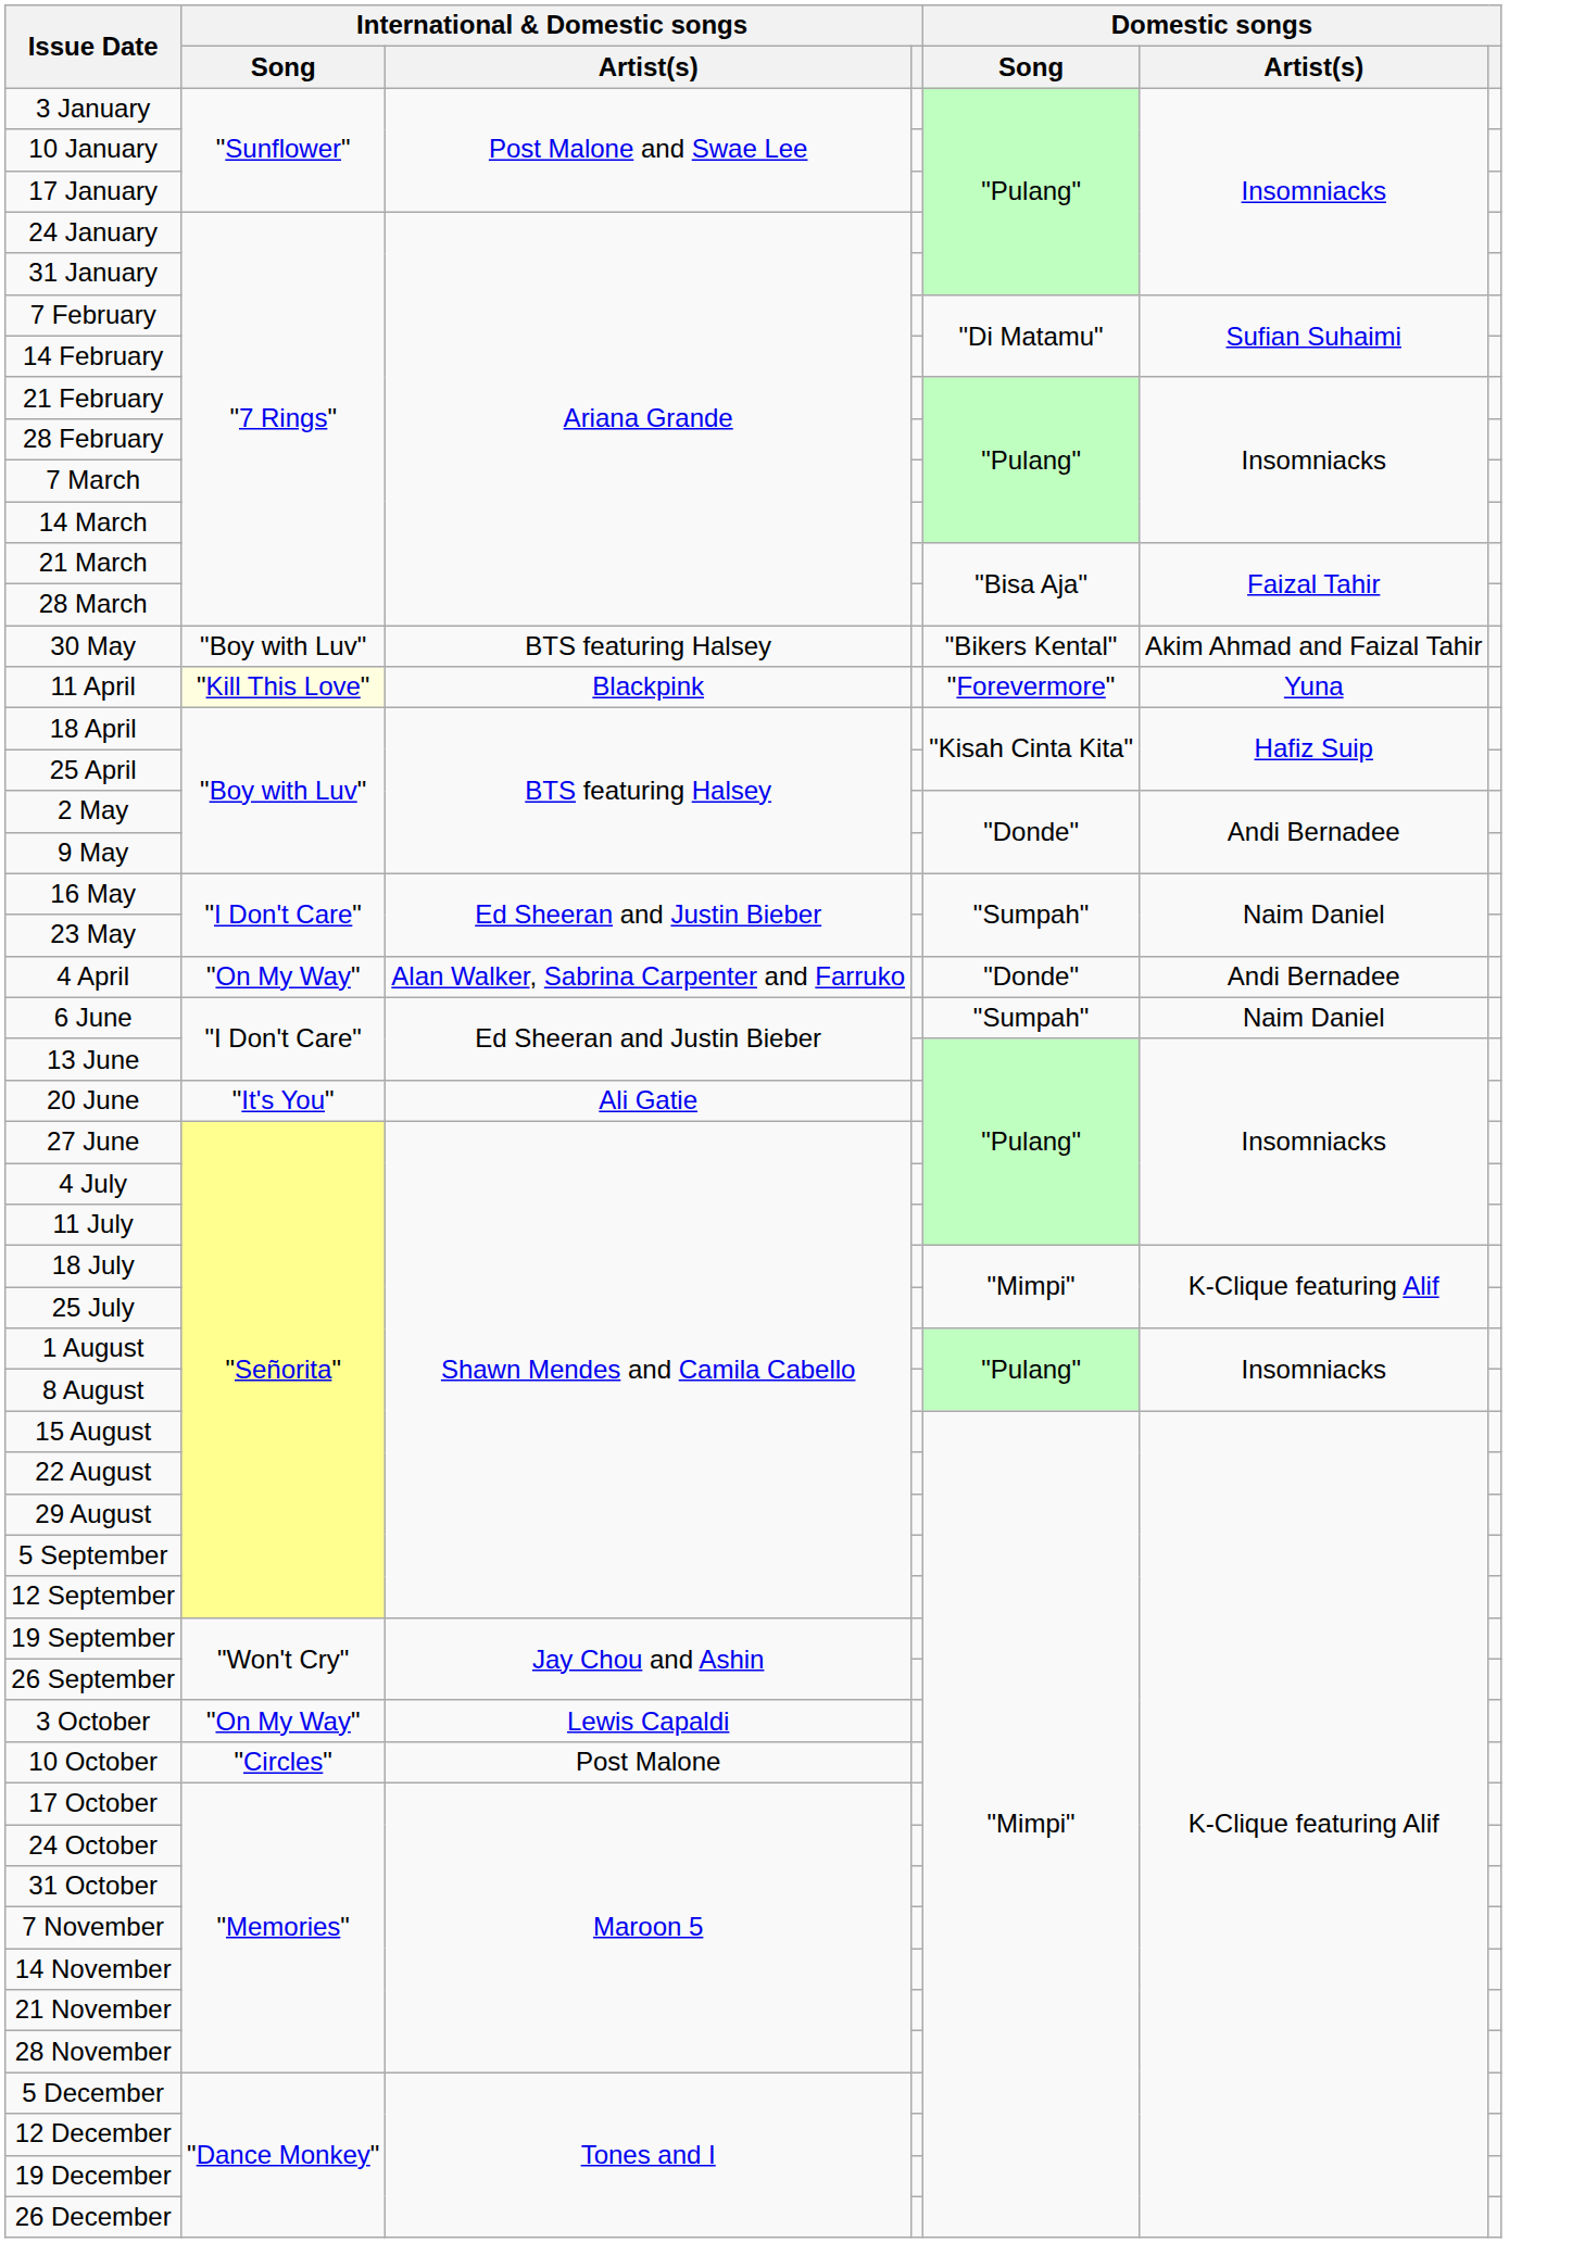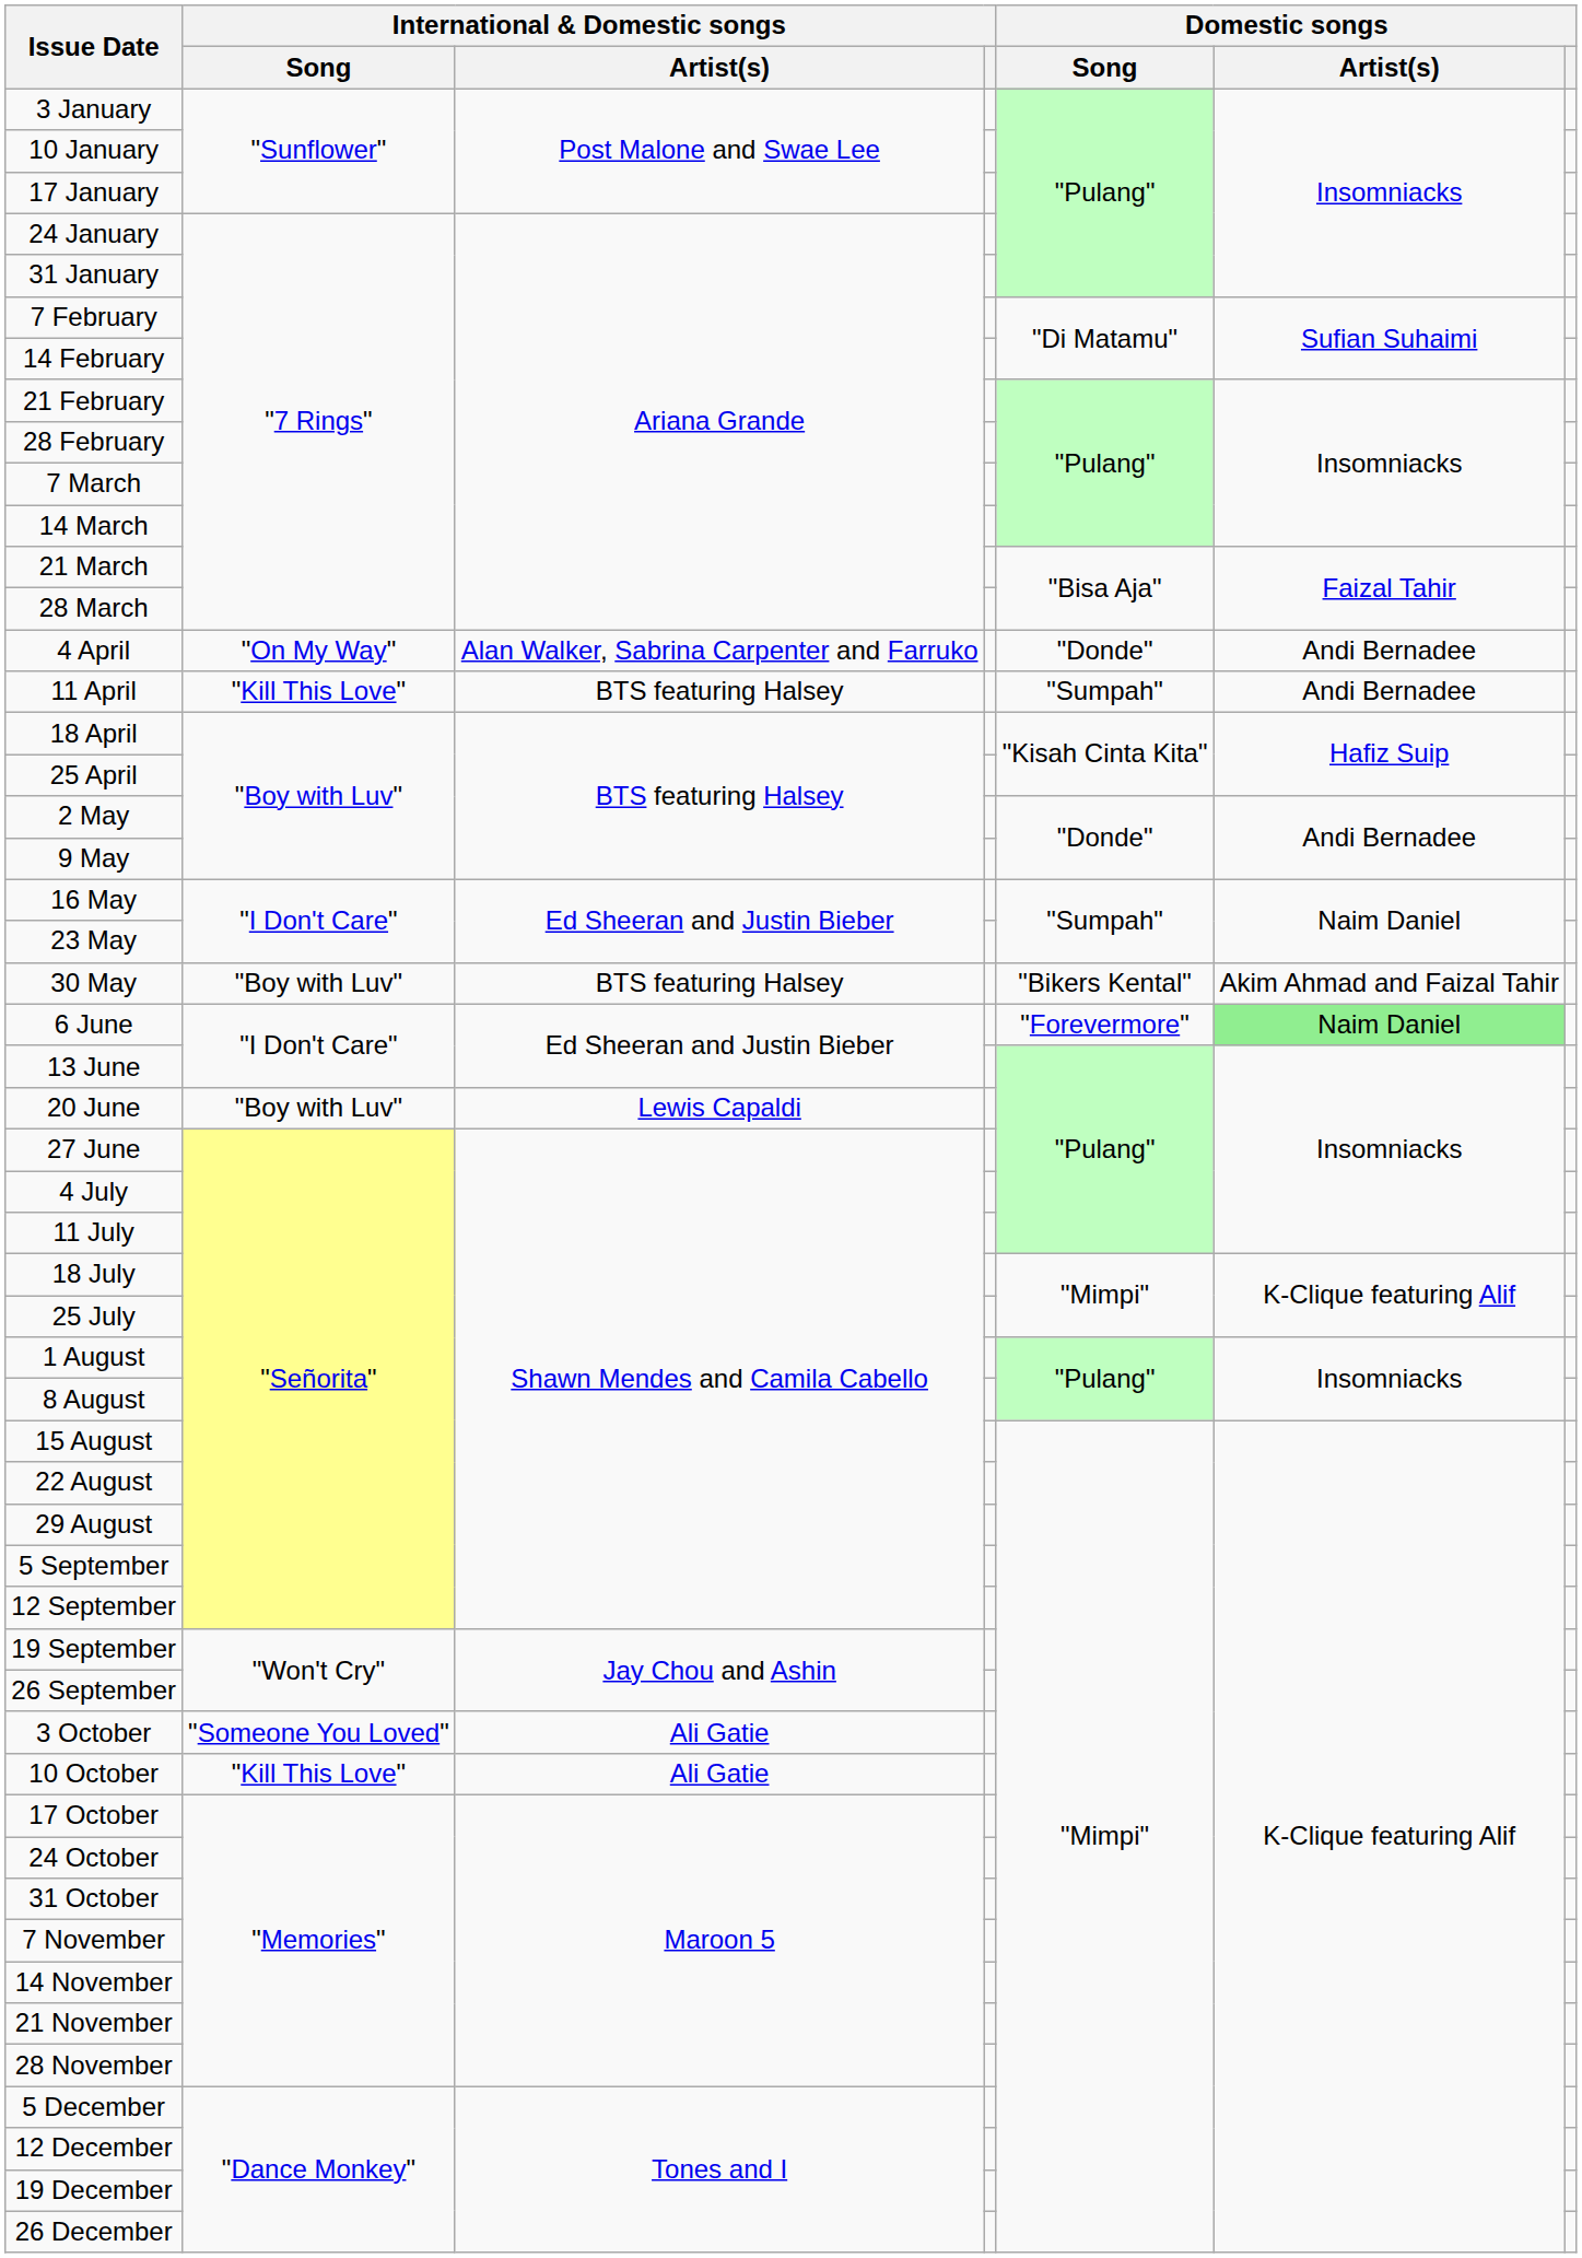 <table class="wikitable" style="text-align: center;">
 <tr>
 <th style="text-align: center;" rowspan=2>Issue Date</th>
 <th style="text-align: center;" colspan=3>International & Domestic songs</th>
 <th style="text-align: center;" colspan=3>Domestic songs</th>
 </tr>
 <tr>
 <th>Song</th>
 <th>Artist(s)</th>
 <th></th>
 <th>Song</th>
 <th>Artist(s)</th>
 <th></th>
 </tr>
 <tr>
 <td>3 January</td>
 <td rowspan=3>"<a href='#'>Sunflower</a>"</td>
 <td rowspan=3><a href='#'>Post Malone</a> and <a href='#'>Swae Lee</a></td>
 <td></td>
 <td bgcolor=#BFFFC0 rowspan=5>"Pulang"</td>
 <td rowspan=5><a href='#'>Insomniacks</a></td>
 <td></td>
 </tr>
 <tr>
 <td>10 January</td>
 <td></td>
 <td></td>
 </tr>
 <tr>
 <td>17 January</td>
 <td></td>
 <td></td>
 </tr>
 <tr>
 <td>24 January</td>
 <td rowspan=10>"<a href='#'>7 Rings</a>"</td>
 <td rowspan=10><a href='#'>Ariana Grande</a></td>
 <td></td>
 <td></td>
 </tr>
 <tr>
 <td>31 January</td>
 <td></td>
 <td></td>
 </tr>
 <tr>
 <td>7 February</td>
 <td></td>
 <td rowspan=2>"Di Matamu"</td>
 <td rowspan=2><a href='#'>Sufian Suhaimi</a></td>
 <td></td>
 </tr>
 <tr>
 <td>14 February</td>
 <td></td>
 <td></td>
 </tr>
 <tr>
 <td>21 February</td>
 <td></td>
 <td bgcolor=#BFFFC0 rowspan=4>"Pulang"</td>
 <td rowspan=4>Insomniacks</td>
 <td></td>
 </tr>
 <tr>
 <td>28 February</td>
 <td></td>
 <td></td>
 </tr>
 <tr>
 <td>7 March</td>
 <td></td>
 <td></td>
 </tr>
 <tr>
 <td>14 March</td>
 <td></td>
 <td></td>
 </tr>
 <tr>
 <td>21 March</td>
 <td></td>
 <td rowspan=2>"Bisa Aja"</td>
 <td rowspan=2><a href='#'>Faizal Tahir</a></td>
 <td></td>
 </tr>
 <tr>
 <td>28 March</td>
 <td></td>
 <td></td>
 </tr>
 <tr>
-<td>30 May</td>
-<td>"Boy with Luv"</td>
-<td>BTS featuring Halsey</td>
+<td>4 April</td>
+<td>"<a href='#'>On My Way</a>"</td>
+<td><a href='#'>Alan Walker</a>, <a href='#'>Sabrina Carpenter</a> and <a href='#'>Farruko</a></td>
 <td></td>
-<td>"Bikers Kental"</td>
-<td>Akim Ahmad and Faizal Tahir</td>
+<td>"Donde"</td>
+<td>Andi Bernadee</td>
 <td></td>
 </tr>
 <tr>
 <td>11 April</td>
-<td style="background: lightyellow;">"<a href='#'>Kill This Love</a>"</td>
-<td><a href='#'>Blackpink</a></td>
+<td>"<a href='#'>Kill This Love</a>"</td>
+<td>BTS featuring Halsey</td>
 <td></td>
-<td>"<a href='#'>Forevermore</a>"</td>
-<td><a href='#'>Yuna</a></td>
+<td>"Sumpah"</td>
+<td>Andi Bernadee</td>
 <td></td>
 </tr>
 <tr>
 <td>18 April</td>
 <td rowspan=4>"<a href='#'>Boy with Luv</a>"</td>
 <td rowspan=4><a href='#'>BTS</a> featuring <a href='#'>Halsey</a></td>
 <td></td>
 <td rowspan=2>"Kisah Cinta Kita"</td>
 <td rowspan=2><a href='#'>Hafiz Suip</a></td>
 <td></td>
 </tr>
 <tr>
 <td>25 April</td>
 <td></td>
 <td></td>
 </tr>
 <tr>
 <td>2 May</td>
 <td></td>
 <td rowspan=2>"Donde"</td>
 <td rowspan=2>Andi Bernadee</td>
 <td></td>
 </tr>
 <tr>
 <td>9 May</td>
 <td></td>
 <td></td>
 </tr>
 <tr>
 <td>16 May</td>
 <td rowspan=2>"<a href='#'>I Don't Care</a>"</td>
 <td rowspan=2><a href='#'>Ed Sheeran</a> and <a href='#'>Justin Bieber</a></td>
 <td></td>
 <td rowspan=2>"Sumpah"</td>
 <td rowspan=2>Naim Daniel</td>
 <td></td>
 </tr>
 <tr>
 <td>23 May</td>
 <td></td>
 <td></td>
 </tr>
 <tr>
-<td>4 April</td>
-<td>"<a href='#'>On My Way</a>"</td>
-<td><a href='#'>Alan Walker</a>, <a href='#'>Sabrina Carpenter</a> and <a href='#'>Farruko</a></td>
+<td>30 May</td>
+<td>"Boy with Luv"</td>
+<td>BTS featuring Halsey</td>
 <td></td>
-<td>"Donde"</td>
-<td>Andi Bernadee</td>
+<td>"Bikers Kental"</td>
+<td>Akim Ahmad and Faizal Tahir</td>
 <td></td>
 </tr>
 <tr>
 <td>6 June</td>
 <td rowspan=2>"I Don't Care"</td>
 <td rowspan=2>Ed Sheeran and Justin Bieber</td>
 <td></td>
-<td>"Sumpah"</td>
-<td>Naim Daniel</td>
+<td>"<a href='#'>Forevermore</a>"</td>
+<td style="background: lightgreen;">Naim Daniel</td>
 <td></td>
 </tr>
 <tr>
 <td>13 June</td>
 <td></td>
 <td bgcolor=#BFFFC0 rowspan=5>"Pulang"</td>
 <td rowspan=5>Insomniacks</td>
 <td></td>
 </tr>
 <tr>
 <td>20 June</td>
-<td>"<a href='#'>It's You</a>"</td>
-<td><a href='#'>Ali Gatie</a></td>
+<td>"Boy with Luv"</td>
+<td><a href='#'>Lewis Capaldi</a></td>
 <td></td>
 <td></td>
 </tr>
 <tr>
 <td>27 June</td>
 <td bgcolor=#FFFF90 rowspan=12>"<a href='#'>Señorita</a>"</td>
 <td rowspan=12><a href='#'>Shawn Mendes</a> and <a href='#'>Camila Cabello</a></td>
 <td></td>
 <td></td>
 </tr>
 <tr>
 <td>4 July</td>
 <td></td>
 <td></td>
 </tr>
 <tr>
 <td>11 July</td>
 <td></td>
 <td></td>
 </tr>
 <tr>
 <td>18 July</td>
 <td></td>
 <td rowspan=2>"Mimpi"</td>
 <td rowspan=2>K-Clique featuring <a href='#'>Alif</a></td>
 <td></td>
 </tr>
 <tr>
 <td>25 July</td>
 <td></td>
 <td></td>
 </tr>
 <tr>
 <td>1 August</td>
 <td></td>
 <td bgcolor=#BFFFC0 rowspan=2>"Pulang"</td>
 <td rowspan=2>Insomniacks</td>
 <td></td>
 </tr>
 <tr>
 <td>8 August</td>
 <td></td>
 <td></td>
 </tr>
 <tr>
 <td>15 August</td>
 <td></td>
 <td rowspan=20>"Mimpi"</td>
 <td rowspan=20>K-Clique featuring Alif</td>
 <td></td>
 </tr>
 <tr>
 <td>22 August</td>
 <td></td>
 <td></td>
 </tr>
 <tr>
 <td>29 August</td>
 <td></td>
 <td></td>
 </tr>
 <tr>
 <td>5 September</td>
 <td></td>
 <td></td>
 </tr>
 <tr>
 <td>12 September</td>
 <td></td>
 <td></td>
 </tr>
 <tr>
 <td>19 September</td>
 <td rowspan=2>"Won't Cry"</td>
 <td rowspan=2><a href='#'>Jay Chou</a> and <a href='#'>Ashin</a></td>
 <td></td>
 <td></td>
 </tr>
 <tr>
 <td>26 September</td>
 <td></td>
 <td></td>
 </tr>
 <tr>
 <td>3 October</td>
-<td>"<a href='#'>On My Way</a>"</td>
-<td><a href='#'>Lewis Capaldi</a></td>
+<td>"<a href='#'>Someone You Loved</a>"</td>
+<td><a href='#'>Ali Gatie</a></td>
 <td></td>
 <td></td>
 </tr>
 <tr>
 <td>10 October</td>
-<td>"<a href='#'>Circles</a>"</td>
-<td>Post Malone</td>
+<td>"<a href='#'>Kill This Love</a>"</td>
+<td><a href='#'>Ali Gatie</a></td>
 <td></td>
 <td></td>
 </tr>
 <tr>
 <td>17 October</td>
 <td rowspan=7>"<a href='#'>Memories</a>"</td>
 <td rowspan=7><a href='#'>Maroon 5</a></td>
 <td></td>
 <td></td>
 </tr>
 <tr>
 <td>24 October</td>
 <td></td>
 <td></td>
 </tr>
 <tr>
 <td>31 October</td>
 <td></td>
 <td></td>
 </tr>
 <tr>
 <td>7 November</td>
 <td></td>
 <td></td>
 </tr>
 <tr>
 <td>14 November</td>
 <td></td>
 <td></td>
 </tr>
 <tr>
 <td>21 November</td>
 <td></td>
 <td></td>
 </tr>
 <tr>
 <td>28 November</td>
 <td></td>
 <td></td>
 </tr>
 <tr>
 <td>5 December</td>
 <td rowspan=4>"<a href='#'>Dance Monkey</a>"</td>
 <td rowspan=4><a href='#'>Tones and I</a></td>
 <td></td>
 <td></td>
 </tr>
 <tr>
 <td>12 December</td>
 <td></td>
 <td></td>
 </tr>
 <tr>
 <td>19 December</td>
 <td></td>
 <td></td>
 </tr>
 <tr>
 <td>26 December</td>
 <td></td>
 <td></td>
 </tr>
 </table>
